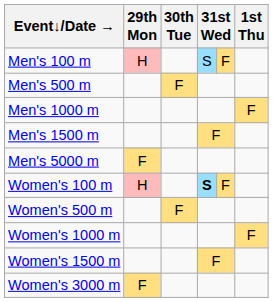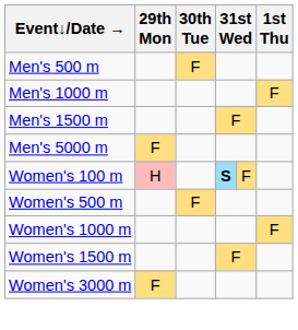 <table class="wikitable" style="margin:0.5em auto; font-size:90%; line-height:1.25em; text-align:center;">
 <tr>
 <th>Event↓/Date →</th>
 <th>29th<br>Mon</th>
 <th>30th<br>Tue</th>
 <th colspan=2>31st<br>Wed</th>
 <th>1st<br>Thu</th>
-</tr>
-<tr>
-<td align="left"><a href='#'>Men's 100 m</a></td>
-<td bgcolor="#FFBBBB">H</td>
-<td></td>
-<td bgcolor="#97DEFF">S</td>
-<td bgcolor="#FFDF80">F</td>
-<td></td>
 </tr>
 <tr>
 <td align="left"><a href='#'>Men's 500 m</a></td>
 <td></td>
 <td bgcolor="#FFDF80">F</td>
 <td colspan=2></td>
 <td></td>
 </tr>
 <tr>
 <td align="left"><a href='#'>Men's 1000 m</a></td>
 <td></td>
 <td></td>
 <td colspan=2></td>
 <td bgcolor="#FFDF80">F</td>
 </tr>
 <tr>
 <td align="left"><a href='#'>Men's 1500 m</a></td>
 <td></td>
 <td></td>
 <td colspan=2 bgcolor="#FFDF80">F</td>
 <td></td>
 </tr>
 <tr>
 <td align="left"><a href='#'>Men's 5000 m</a></td>
 <td bgcolor="#FFDF80">F</td>
 <td></td>
 <td colspan=2></td>
 <td></td>
 </tr>
 <tr>
 <td align="left"><a href='#'>Women's 100 m</a></td>
 <td bgcolor="#FFBBBB">H</td>
 <td></td>
 <td bgcolor="#97DEFF"><strong>S</strong></td>
 <td bgcolor="#FFDF80">F</td>
 <td></td>
 </tr>
 <tr>
 <td align="left"><a href='#'>Women's 500 m</a></td>
 <td></td>
 <td bgcolor="#FFDF80">F</td>
 <td colspan=2></td>
 <td></td>
 </tr>
 <tr>
 <td align="left"><a href='#'>Women's 1000 m</a></td>
 <td></td>
 <td></td>
 <td colspan=2></td>
 <td bgcolor="#FFDF80">F</td>
 </tr>
 <tr>
 <td align="left"><a href='#'>Women's 1500 m</a></td>
 <td></td>
 <td></td>
 <td colspan=2 bgcolor="#FFDF80">F</td>
 <td></td>
 </tr>
 <tr>
 <td align="left"><a href='#'>Women's 3000 m</a></td>
 <td bgcolor="#FFDF80">F</td>
 <td></td>
 <td colspan=2></td>
 <td></td>
 </tr>
 </table>
